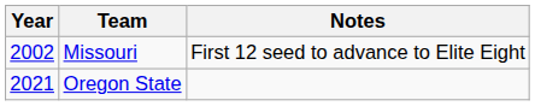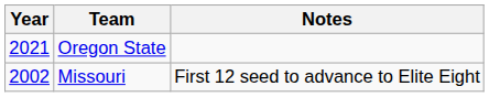 <table class="wikitable">
 <tr>
 <th>Year</th>
 <th>Team</th>
 <th>Notes</th>
 </tr>
 <tr>
+<td><a href='#'>2021</a></td>
+<td><a href='#'>Oregon State</a></td>
+<td></td>
+</tr>
+<tr>
 <td><a href='#'>2002</a></td>
 <td><a href='#'>Missouri</a></td>
 <td>First 12 seed to advance to Elite Eight</td>
 </tr>
-<tr>
-<td><a href='#'>2021</a></td>
-<td><a href='#'>Oregon State</a></td>
-<td></td>
-</tr>
 </table>
